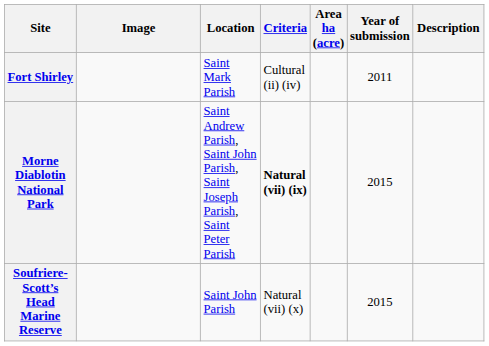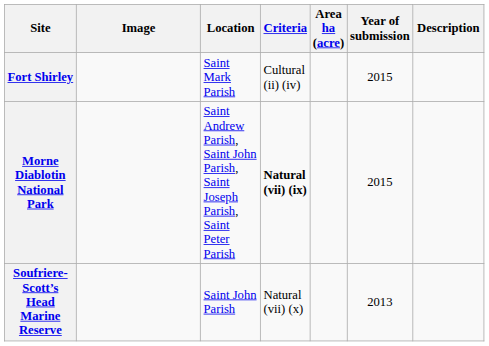 <table class="wikitable sortable">
 <tr>
 <th scope="col" style="width:15%;">Site</th>
 <th scope="col" class="unsortable" style="width:150px;">Image</th>
 <th scope="col" style="width:12.5%;">Location</th>
 <th scope="row" style="width:5%;"><a href='#'>Criteria</a></th>
 <th scope="col" style="width:5%;">Area<br><a href='#'>ha</a> (<a href='#'>acre</a>)<br></th>
 <th scope="col" style="width:5%;">Year of submission</th>
 <th scope="col" class="unsortable">Description</th>
 </tr>
 <tr>
 <th><a href='#'>Fort Shirley</a></th>
 <td></td>
 <td><a href='#'>Saint Mark Parish</a><br><small></small></td>
 <td>Cultural (ii) (iv)</td>
 <td></td>
-<td align="center">2011</td>
+<td align="center">2015</td>
 <td></td>
 </tr>
 <tr>
 <th><a href='#'>Morne Diablotin National Park</a></th>
 <td></td>
 <td><a href='#'>Saint Andrew Parish</a>, <a href='#'>Saint John Parish</a>, <a href='#'>Saint Joseph Parish</a>, <a href='#'>Saint Peter Parish</a><br><small></small></td>
 <td><strong>Natural (vii) (ix)</strong></td>
 <td></td>
 <td align="center">2015</td>
 <td></td>
 </tr>
 <tr>
 <th><a href='#'>Soufriere-Scott’s Head Marine Reserve</a></th>
 <td></td>
 <td><a href='#'>Saint John Parish</a><br><small></small></td>
 <td>Natural (vii) (x)</td>
 <td></td>
-<td align="center">2015</td>
+<td align="center">2013</td>
 <td></td>
 </tr>
 </table>
